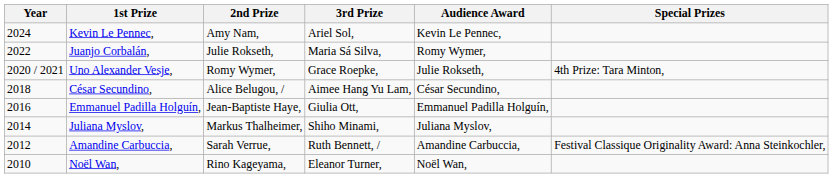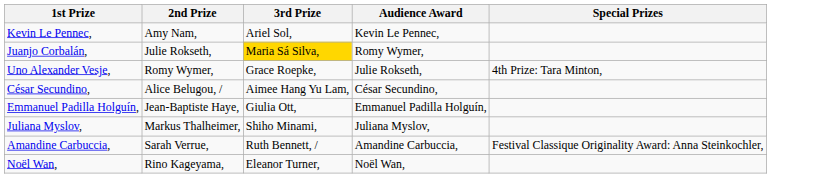 <table class="wikitable sortable">
 <tr>
-<th>Year</th>
 <th>1st Prize</th>
 <th>2nd Prize</th>
 <th>3rd Prize</th>
 <th>Audience Award</th>
 <th>Special Prizes</th>
 </tr>
 <tr>
-<td>2024<br></td>
 <td><a href='#'>Kevin Le Pennec</a>, </td>
 <td>Amy Nam, </td>
 <td>Ariel Sol, </td>
 <td>Kevin Le Pennec, </td>
 <td></td>
 </tr>
 <tr>
-<td>2022 </td>
 <td><a href='#'>Juanjo Corbalán</a>, </td>
 <td>Julie Rokseth, </td>
-<td>Maria Sá Silva, </td>
+<td style="background: gold;">Maria Sá Silva, </td>
 <td>Romy Wymer, </td>
 <td></td>
 </tr>
 <tr>
-<td>2020 / 2021 </td>
 <td><a href='#'>Uno Alexander Vesje</a>, </td>
 <td>Romy Wymer, </td>
 <td>Grace Roepke, </td>
 <td>Julie Rokseth, </td>
 <td>4th Prize: Tara Minton, </td>
 </tr>
 <tr>
-<td>2018</td>
 <td><a href='#'>César Secundino</a>, </td>
 <td>Alice Belugou, / </td>
 <td>Aimee Hang Yu Lam, </td>
 <td>César Secundino, </td>
 <td></td>
 </tr>
 <tr>
-<td>2016</td>
 <td><a href='#'>Emmanuel Padilla Holguín</a>, </td>
 <td>Jean-Baptiste Haye, </td>
 <td>Giulia Ott, </td>
 <td>Emmanuel Padilla Holguín, </td>
 <td></td>
 </tr>
 <tr>
-<td>2014</td>
 <td><a href='#'>Juliana Myslov</a>, </td>
 <td>Markus Thalheimer, </td>
 <td>Shiho Minami, </td>
 <td>Juliana Myslov, </td>
 <td></td>
 </tr>
 <tr>
-<td>2012</td>
 <td><a href='#'>Amandine Carbuccia</a>, </td>
 <td>Sarah Verrue, </td>
 <td>Ruth Bennett, / </td>
 <td>Amandine Carbuccia, </td>
 <td>Festival Classique Originality Award: Anna Steinkochler, </td>
 </tr>
 <tr>
-<td>2010</td>
 <td><a href='#'>Noël Wan</a>, </td>
 <td>Rino Kageyama, </td>
 <td>Eleanor Turner, </td>
 <td>Noël Wan, </td>
 <td></td>
 </tr>
 </table>
